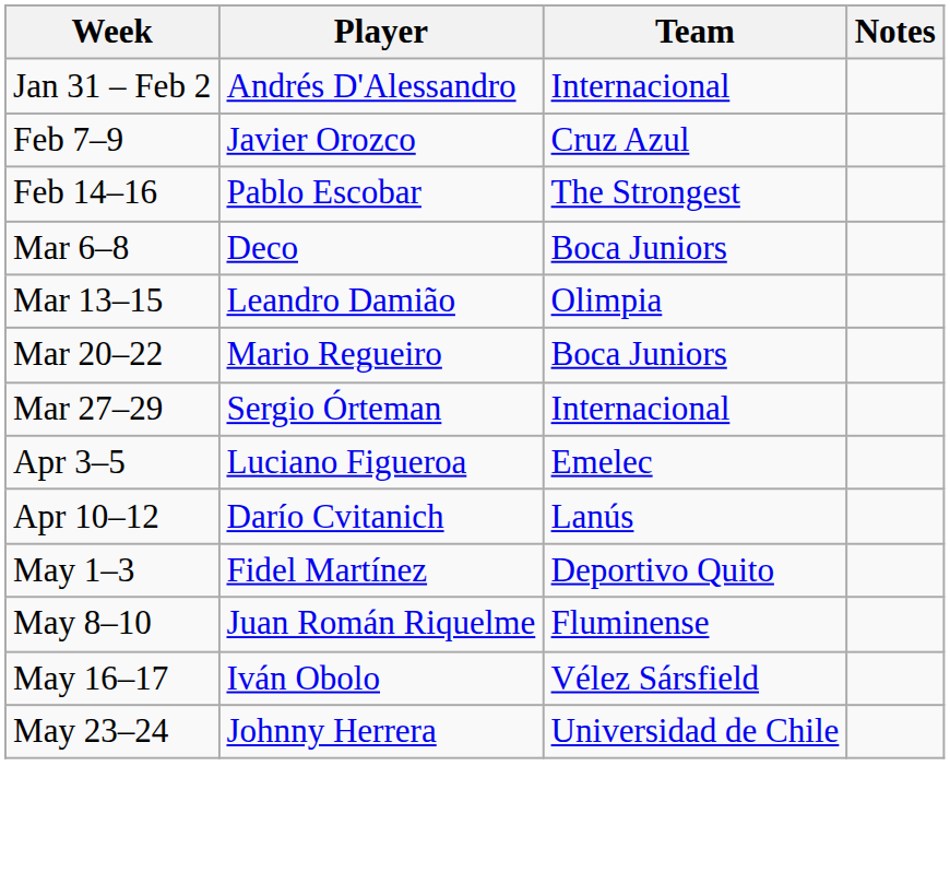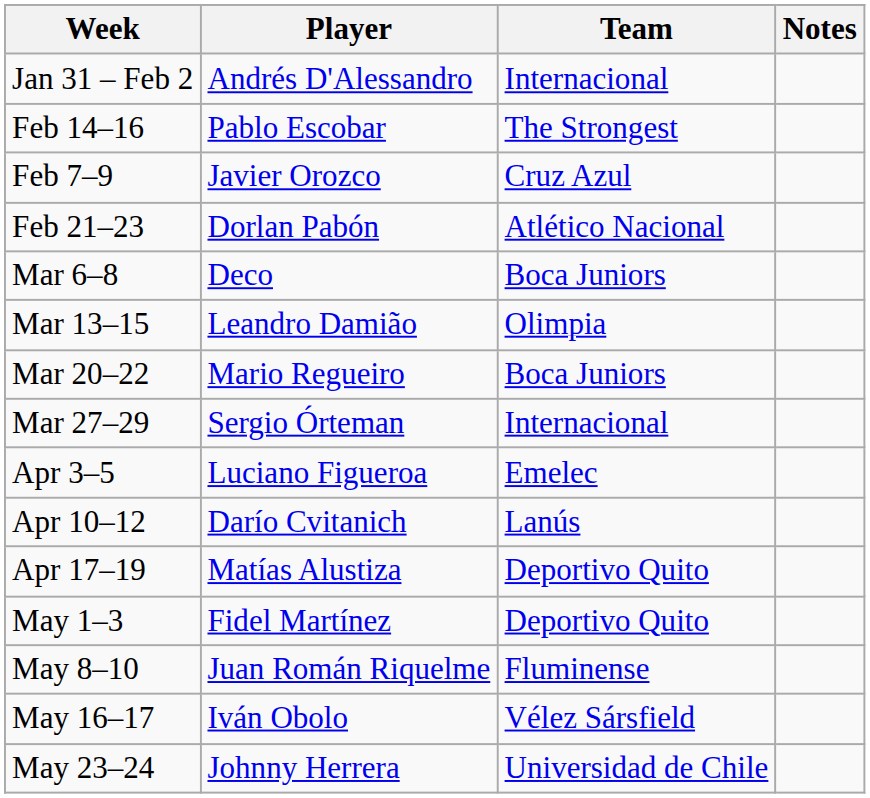 <table class="wikitable">
 <tr>
 <th>Week</th>
 <th>Player</th>
 <th>Team</th>
 <th>Notes</th>
 </tr>
 <tr>
 <td>Jan 31 – Feb 2</td>
 <td> <a href='#'>Andrés D'Alessandro</a></td>
 <td> <a href='#'>Internacional</a></td>
 <td align=center></td>
 </tr>
 <tr>
+<td>Feb 14–16</td>
+<td> <a href='#'>Pablo Escobar</a></td>
+<td> <a href='#'>The Strongest</a></td>
+<td align=center></td>
+</tr>
+<tr>
 <td>Feb 7–9</td>
 <td> <a href='#'>Javier Orozco</a></td>
 <td> <a href='#'>Cruz Azul</a></td>
 <td align=center></td>
 </tr>
 <tr>
-<td>Feb 14–16</td>
-<td> <a href='#'>Pablo Escobar</a></td>
-<td> <a href='#'>The Strongest</a></td>
+<td>Feb 21–23</td>
+<td> <a href='#'>Dorlan Pabón</a></td>
+<td> <a href='#'>Atlético Nacional</a></td>
 <td align=center></td>
 </tr>
 <tr>
 <td>Mar 6–8</td>
 <td> <a href='#'>Deco</a></td>
 <td> <a href='#'>Boca Juniors</a></td>
 <td align=center></td>
 </tr>
 <tr>
 <td>Mar 13–15</td>
 <td> <a href='#'>Leandro Damião</a></td>
 <td> <a href='#'>Olimpia</a></td>
 <td align=center></td>
 </tr>
 <tr>
 <td>Mar 20–22</td>
 <td> <a href='#'>Mario Regueiro</a></td>
 <td> <a href='#'>Boca Juniors</a></td>
 <td align=center></td>
 </tr>
 <tr>
 <td>Mar 27–29</td>
 <td> <a href='#'>Sergio Órteman</a></td>
 <td> <a href='#'>Internacional</a></td>
 <td align=center></td>
 </tr>
 <tr>
 <td>Apr 3–5</td>
 <td> <a href='#'>Luciano Figueroa</a></td>
 <td> <a href='#'>Emelec</a></td>
 <td align=center></td>
 </tr>
 <tr>
 <td>Apr 10–12</td>
 <td> <a href='#'>Darío Cvitanich</a></td>
 <td> <a href='#'>Lanús</a></td>
 <td align=center></td>
 </tr>
 <tr>
+<td>Apr 17–19</td>
+<td> <a href='#'>Matías Alustiza</a></td>
+<td> <a href='#'>Deportivo Quito</a></td>
+<td align=center></td>
+</tr>
+<tr>
 <td>May 1–3</td>
 <td> <a href='#'>Fidel Martínez</a></td>
 <td> <a href='#'>Deportivo Quito</a></td>
 <td align=center></td>
 </tr>
 <tr>
 <td>May 8–10</td>
 <td> <a href='#'>Juan Román Riquelme</a></td>
 <td> <a href='#'>Fluminense</a></td>
 <td align=center></td>
 </tr>
 <tr>
 <td>May 16–17</td>
 <td> <a href='#'>Iván Obolo</a></td>
 <td> <a href='#'>Vélez Sársfield</a></td>
 <td align=center></td>
 </tr>
 <tr>
 <td>May 23–24</td>
 <td> <a href='#'>Johnny Herrera</a></td>
 <td> <a href='#'>Universidad de Chile</a></td>
 <td align=center></td>
 </tr>
 </table>
